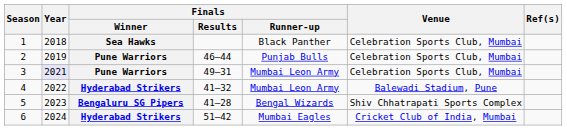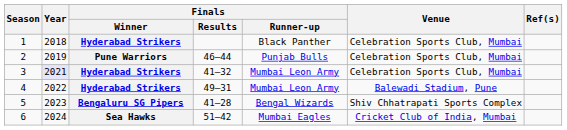 <table class="wikitable" style="text-align:center;">
 <tr>
 <th rowspan="2" scope="col">Season</th>
 <th rowspan="2" scope="col">Year</th>
 <th colspan="3" width="50%">Finals</th>
 <th rowspan="2" scope="col">Venue</th>
 <th rowspan="2" scope="col">Ref(s)</th>
 </tr>
 <tr>
 <th scope="col">Winner</th>
 <th scope="col">Results</th>
 <th scope="col">Runner-up</th>
 </tr>
 <tr>
 <td>1</td>
 <td>2018</td>
-<th>Sea Hawks</th>
+<th><a href='#'>Hyderabad Strikers</a></th>
 <td></td>
 <td>Black Panther</td>
 <td>Celebration Sports Club, <a href='#'>Mumbai</a></td>
 <td></td>
 </tr>
 <tr>
 <td>2</td>
 <td>2019</td>
 <th>Pune Warriors</th>
 <td>46–44</td>
 <td><a href='#'>Punjab Bulls</a></td>
 <td>Celebration Sports Club, <a href='#'>Mumbai</a></td>
 <td></td>
 </tr>
 <tr>
 <td>3</td>
 <td style="background: lavender;">2021</td>
-<th>Pune Warriors</th>
-<td>49–31</td>
+<th><a href='#'>Hyderabad Strikers</a></th>
+<td>41–32</td>
 <td><a href='#'>Mumbai Leon Army</a></td>
 <td>Celebration Sports Club, <a href='#'>Mumbai</a></td>
 <td></td>
 </tr>
 <tr>
 <td>4</td>
 <td>2022</td>
 <th><a href='#'>Hyderabad Strikers</a></th>
-<td>41–32</td>
+<td>49–31</td>
 <td><a href='#'>Mumbai Leon Army</a></td>
 <td><a href='#'>Balewadi Stadium</a>, <a href='#'>Pune</a></td>
 <td></td>
 </tr>
 <tr>
 <td>5</td>
 <td>2023</td>
 <th><a href='#'>Bengaluru SG Pipers</a></th>
 <td>41–28</td>
 <td><a href='#'>Bengal Wizards</a></td>
 <td>Shiv Chhatrapati Sports Complex</td>
 <td></td>
 </tr>
 <tr>
 <td>6</td>
 <td>2024</td>
-<th><a href='#'>Hyderabad Strikers</a></th>
+<th>Sea Hawks</th>
 <td>51–42</td>
 <td><a href='#'>Mumbai Eagles</a></td>
 <td><a href='#'>Cricket Club of India</a>, <a href='#'>Mumbai</a></td>
 <td></td>
 </tr>
 </table>
